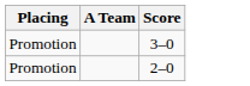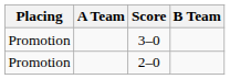 <table class=wikitable style="border:1px solid #AAAAAA;">
 <tr>
 <th>Placing</th>
 <th>A Team</th>
 <th>Score</th>
+<th>B Team</th>
 </tr>
 <tr>
 <td>Promotion</td>
 <td><strong></strong></td>
 <td align="center">3–0</td>
+<td></td>
 </tr>
 <tr>
 <td>Promotion</td>
 <td></td>
 <td align="center">2–0</td>
+<td></td>
 </tr>
 </table>
